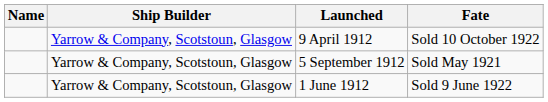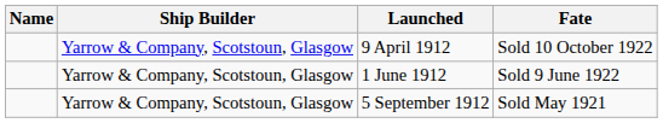 <table class="wikitable" style="text-align:left">
 <tr>
 <th>Name</th>
 <th>Ship Builder</th>
 <th>Launched</th>
 <th>Fate</th>
 </tr>
 <tr>
 <td></td>
 <td><a href='#'>Yarrow & Company</a>, <a href='#'>Scotstoun</a>, <a href='#'>Glasgow</a></td>
 <td>9 April 1912</td>
 <td>Sold 10 October 1922</td>
 </tr>
 <tr>
 <td></td>
 <td>Yarrow & Company, Scotstoun, Glasgow</td>
-<td>5 September 1912</td>
-<td>Sold May 1921</td>
+<td>1 June 1912</td>
+<td>Sold 9 June 1922</td>
 </tr>
 <tr>
 <td></td>
 <td>Yarrow & Company, Scotstoun, Glasgow</td>
-<td>1 June 1912</td>
-<td>Sold 9 June 1922</td>
+<td>5 September 1912</td>
+<td>Sold May 1921</td>
 </tr>
 </table>
